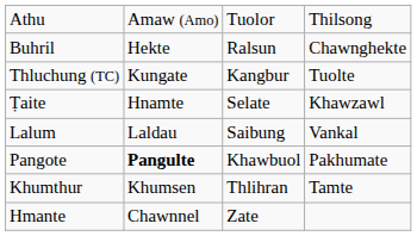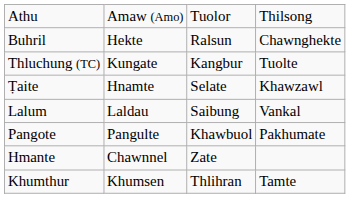 <table class="wikitable">
 <tr>
 <td>Athu</td>
 <td>Amaw <small>(Amo)</small></td>
 <td>Tuolor</td>
 <td>Thilsong</td>
 </tr>
 <tr>
 <td>Buhril</td>
 <td>Hekte</td>
 <td>Ralsun</td>
 <td>Chawnghekte</td>
 </tr>
 <tr>
 <td>Thluchung <small>(TC)</small></td>
 <td>Kungate</td>
 <td>Kangbur</td>
 <td>Tuolte</td>
 </tr>
 <tr>
 <td>Ṭaite</td>
 <td>Hnamte</td>
 <td>Selate</td>
 <td>Khawzawl</td>
 </tr>
 <tr>
 <td>Lalum</td>
 <td>Laldau</td>
 <td>Saibung</td>
 <td>Vankal</td>
 </tr>
 <tr>
 <td>Pangote</td>
-<td><strong>Pangulte</strong></td>
+<td>Pangulte</td>
 <td>Khawbuol</td>
 <td>Pakhumate</td>
+</tr>
+<tr>
+<td>Hmante</td>
+<td>Chawnnel</td>
+<td>Zate</td>
+<td></td>
 </tr>
 <tr>
 <td>Khumthur</td>
 <td>Khumsen</td>
 <td>Thlihran</td>
 <td>Tamte</td>
 </tr>
-<tr>
-<td>Hmante</td>
-<td>Chawnnel</td>
-<td>Zate</td>
-<td></td>
-</tr>
 </table>
